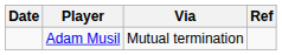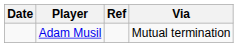 <table class="wikitable">
 <tr>
 <th>Date</th>
 <th>Player</th>
+<th>Ref</th>
 <th>Via</th>
-<th>Ref</th>
 </tr>
 <tr>
 <td></td>
 <td><a href='#'>Adam Musil</a></td>
+<td></td>
 <td>Mutual termination</td>
-<td></td>
 </tr>
 </table>
